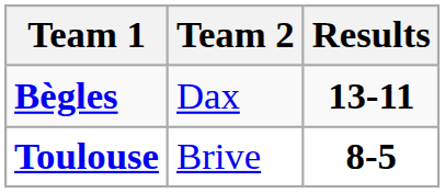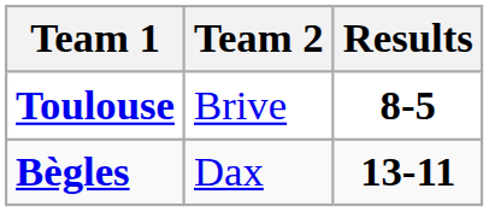 <table class="wikitable">
 <tr>
 <th>Team 1</th>
 <th>Team 2</th>
 <th>Results</th>
 </tr>
+<tr bgcolor="white">
+<td><strong><a href='#'>Toulouse</a></strong></td>
+<td><a href='#'>Brive</a></td>
+<td align="center"><strong>8-5</strong></td>
+</tr>
 <tr>
 <td><strong><a href='#'>Bègles</a></strong></td>
 <td><a href='#'>Dax</a></td>
 <td align="center"><strong>13-11</strong></td>
 </tr>
-<tr bgcolor="white">
-<td><strong><a href='#'>Toulouse</a></strong></td>
-<td><a href='#'>Brive</a></td>
-<td align="center"><strong>8-5</strong></td>
-</tr>
 </table>
